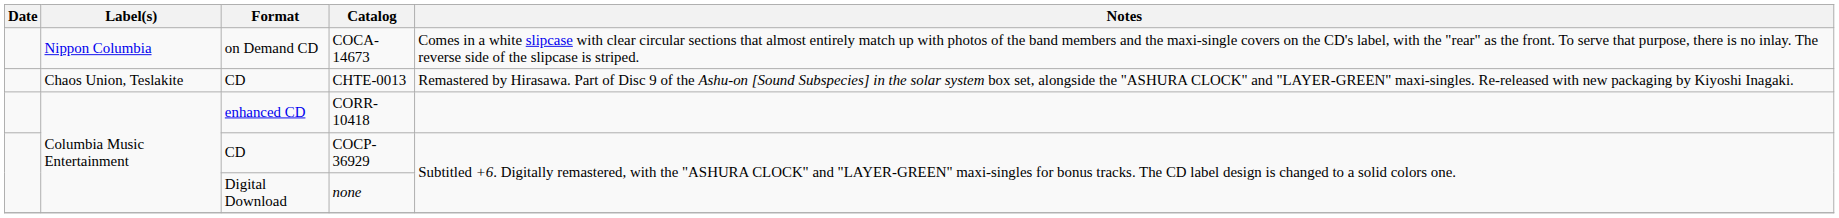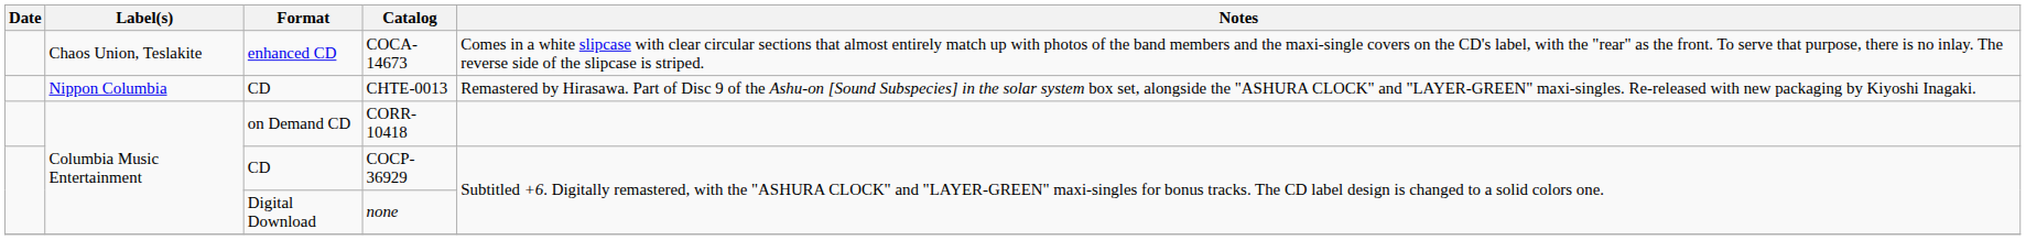 <table class="wikitable">
 <tr>
 <th>Date</th>
 <th>Label(s)</th>
 <th>Format</th>
 <th>Catalog</th>
 <th>Notes</th>
 </tr>
 <tr>
 <td></td>
-<td><a href='#'>Nippon Columbia</a></td>
-<td>on Demand CD</td>
+<td>Chaos Union, Teslakite</td>
+<td><a href='#'>enhanced CD</a></td>
 <td>COCA-14673</td>
 <td>Comes in a white <a href='#'>slipcase</a> with clear circular sections that almost entirely match up with photos of the band members and the maxi-single covers on the CD's label, with the "rear" as the front. To serve that purpose, there is no inlay. The reverse side of the slipcase is striped.</td>
 </tr>
 <tr>
 <td><br></td>
-<td>Chaos Union, Teslakite</td>
+<td><a href='#'>Nippon Columbia</a></td>
 <td>CD</td>
 <td>CHTE-0013</td>
 <td>Remastered by Hirasawa. Part of Disc 9 of the <em>Ashu-on [Sound Subspecies] in the solar system</em> box set, alongside the "ASHURA CLOCK" and "LAYER-GREEN" maxi-singles. Re-released with new packaging by Kiyoshi Inagaki.</td>
 </tr>
 <tr>
 <td></td>
 <td rowspan=3>Columbia Music Entertainment</td>
-<td><a href='#'>enhanced CD</a></td>
+<td>on Demand CD</td>
 <td>CORR-10418</td>
 <td></td>
 </tr>
 <tr>
 <td rowspan=2></td>
 <td>CD</td>
 <td>COCP-36929</td>
 <td rowspan=2>Subtitled <em>+6</em>. Digitally remastered, with the "ASHURA CLOCK" and "LAYER-GREEN" maxi-singles for bonus tracks. The CD label design is changed to a solid colors one.</td>
 </tr>
 <tr>
 <td>Digital Download</td>
 <td><em>none</em></td>
 </tr>
 <tr>
 </tr>
 </table>
